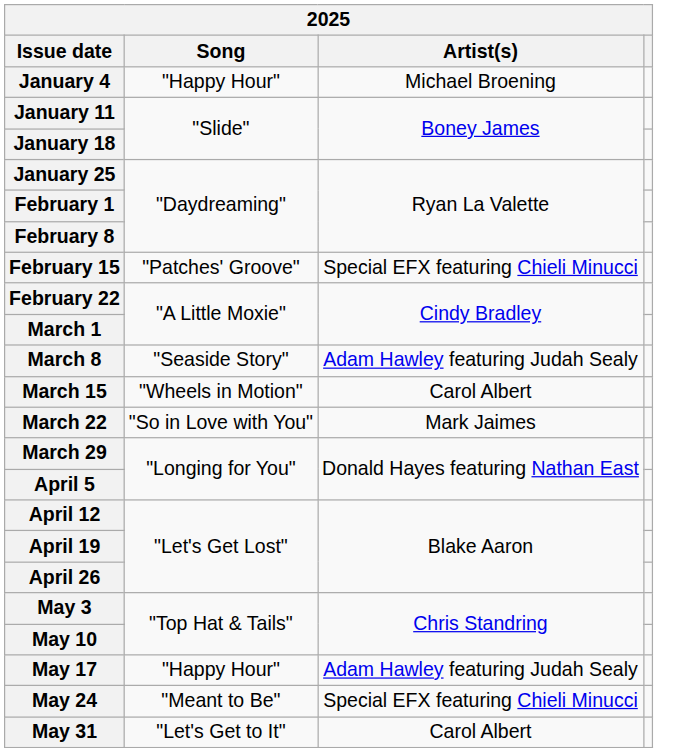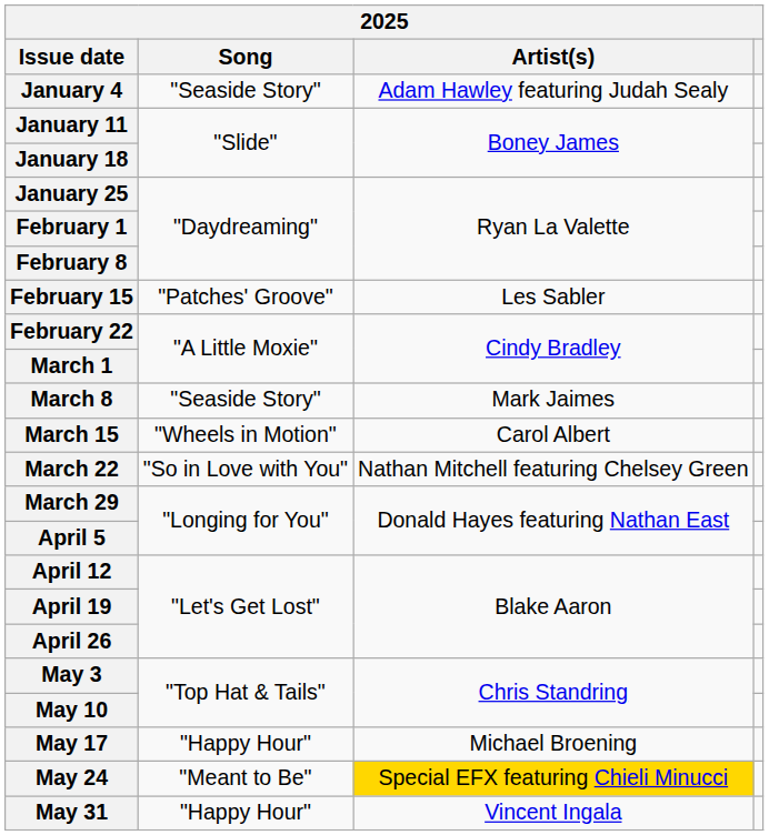 <table class="wikitable plainrowheaders" style="text-align: center;">
 <tr>
 <th colspan="5">2025</th>
 </tr>
 <tr>
 <th scope="col">Issue date</th>
 <th scope="col">Song</th>
 <th scope="col">Artist(s)</th>
 <th scope="col"></th>
 </tr>
 <tr>
 <th scope="row">January 4</th>
-<td>"Happy Hour"</td>
-<td>Michael Broening</td>
+<td>"Seaside Story"</td>
+<td><a href='#'>Adam Hawley</a> featuring Judah Sealy</td>
 <td align="center"></td>
 </tr>
 <tr>
 <th scope="row">January 11</th>
 <td rowspan="2">"Slide"</td>
 <td rowspan="2"><a href='#'>Boney James</a></td>
 <td align="center"></td>
 </tr>
 <tr>
 <th scope="row">January 18</th>
 <td align="center"></td>
 </tr>
 <tr>
 <th scope="row">January 25</th>
 <td rowspan="3">"Daydreaming"</td>
 <td rowspan="3">Ryan La Valette</td>
 <td align="center"></td>
 </tr>
 <tr>
 <th scope="row">February 1</th>
 <td align="center"></td>
 </tr>
 <tr>
 <th scope="row">February 8</th>
 <td align="center"></td>
 </tr>
 <tr>
 <th scope="row">February 15</th>
 <td>"Patches' Groove"</td>
-<td>Special EFX featuring <a href='#'>Chieli Minucci</a></td>
+<td>Les Sabler</td>
 <td align="center"></td>
 </tr>
 <tr>
 <th scope="row">February 22</th>
 <td rowspan="2">"A Little Moxie"</td>
 <td rowspan="2"><a href='#'>Cindy Bradley</a></td>
 <td align="center"></td>
 </tr>
 <tr>
 <th scope="row">March 1</th>
 <td align="center"></td>
 </tr>
 <tr>
 <th scope="row">March 8</th>
 <td>"Seaside Story"</td>
-<td><a href='#'>Adam Hawley</a> featuring Judah Sealy</td>
+<td>Mark Jaimes</td>
 <td align="center"></td>
 </tr>
 <tr>
 <th scope="row">March 15</th>
 <td>"Wheels in Motion"</td>
 <td>Carol Albert</td>
 <td align="center"></td>
 </tr>
 <tr>
 <th scope="row">March 22</th>
 <td>"So in Love with You"</td>
-<td>Mark Jaimes</td>
+<td>Nathan Mitchell featuring Chelsey Green</td>
 <td align="center"></td>
 </tr>
 <tr>
 <th scope="row">March 29</th>
 <td rowspan="2">"Longing for You"</td>
 <td rowspan="2">Donald Hayes featuring <a href='#'>Nathan East</a></td>
 <td align="center"></td>
 </tr>
 <tr>
 <th scope="row">April 5</th>
 <td align="center"></td>
 </tr>
 <tr>
 <th scope="row">April 12</th>
 <td rowspan="3">"Let's Get Lost"</td>
 <td rowspan="3">Blake Aaron</td>
 <td align="center"></td>
 </tr>
 <tr>
 <th scope="row">April 19</th>
 <td align="center"></td>
 </tr>
 <tr>
 <th scope="row">April 26</th>
 <td align="center"></td>
 </tr>
 <tr>
 <th scope="row">May 3</th>
 <td rowspan="2">"Top Hat & Tails"</td>
 <td rowspan="2"><a href='#'>Chris Standring</a></td>
 <td align="center"></td>
 </tr>
 <tr>
 <th scope="row">May 10</th>
 <td align="center"></td>
 </tr>
 <tr>
 <th scope="row">May 17</th>
 <td>"Happy Hour"</td>
-<td><a href='#'>Adam Hawley</a> featuring Judah Sealy</td>
+<td>Michael Broening</td>
 <td align="center"></td>
 </tr>
 <tr>
 <th scope="row">May 24</th>
 <td>"Meant to Be"</td>
-<td>Special EFX featuring <a href='#'>Chieli Minucci</a></td>
+<td style="background: gold;">Special EFX featuring <a href='#'>Chieli Minucci</a></td>
 <td align="center"></td>
 </tr>
 <tr>
 <th scope="row">May 31</th>
-<td>"Let's Get to It"</td>
-<td>Carol Albert</td>
+<td>"Happy Hour"</td>
+<td><a href='#'>Vincent Ingala</a></td>
 <td align="center"></td>
 </tr>
 <tr>
 </tr>
 </table>
